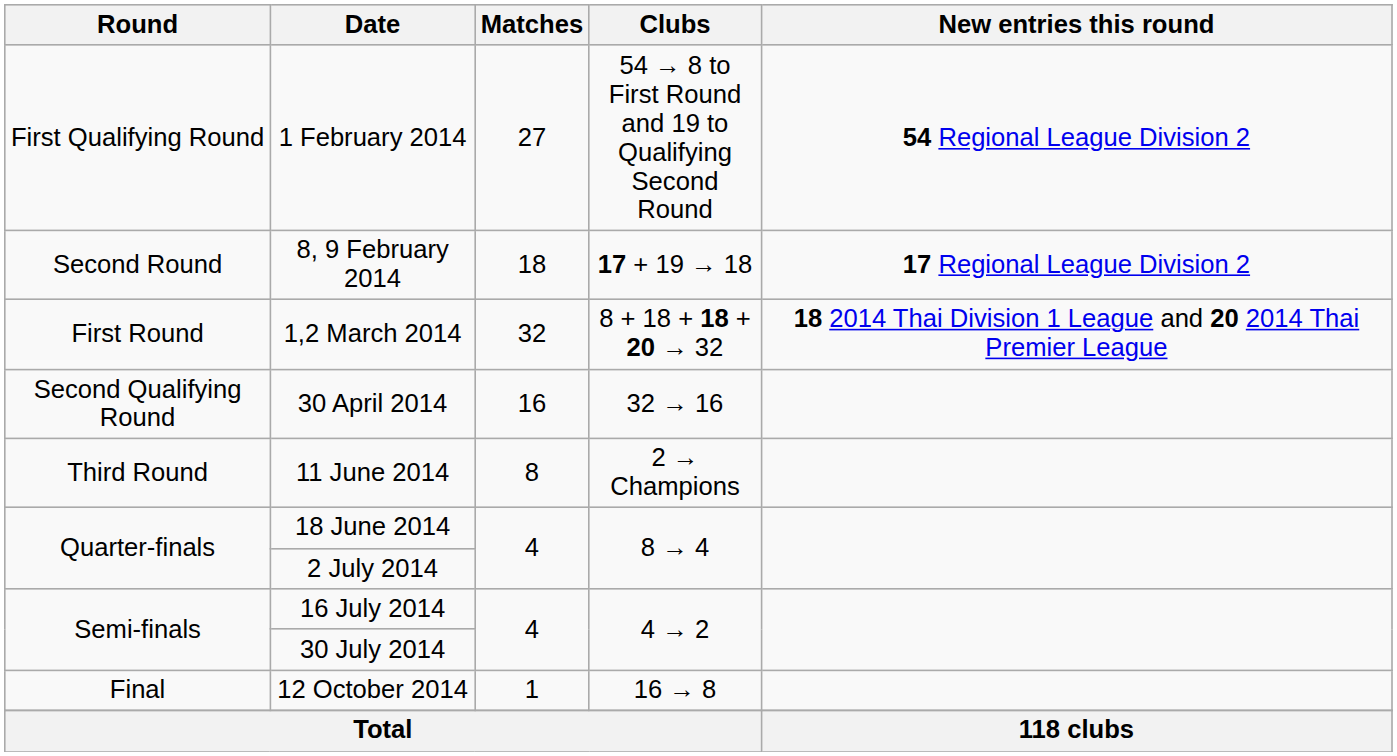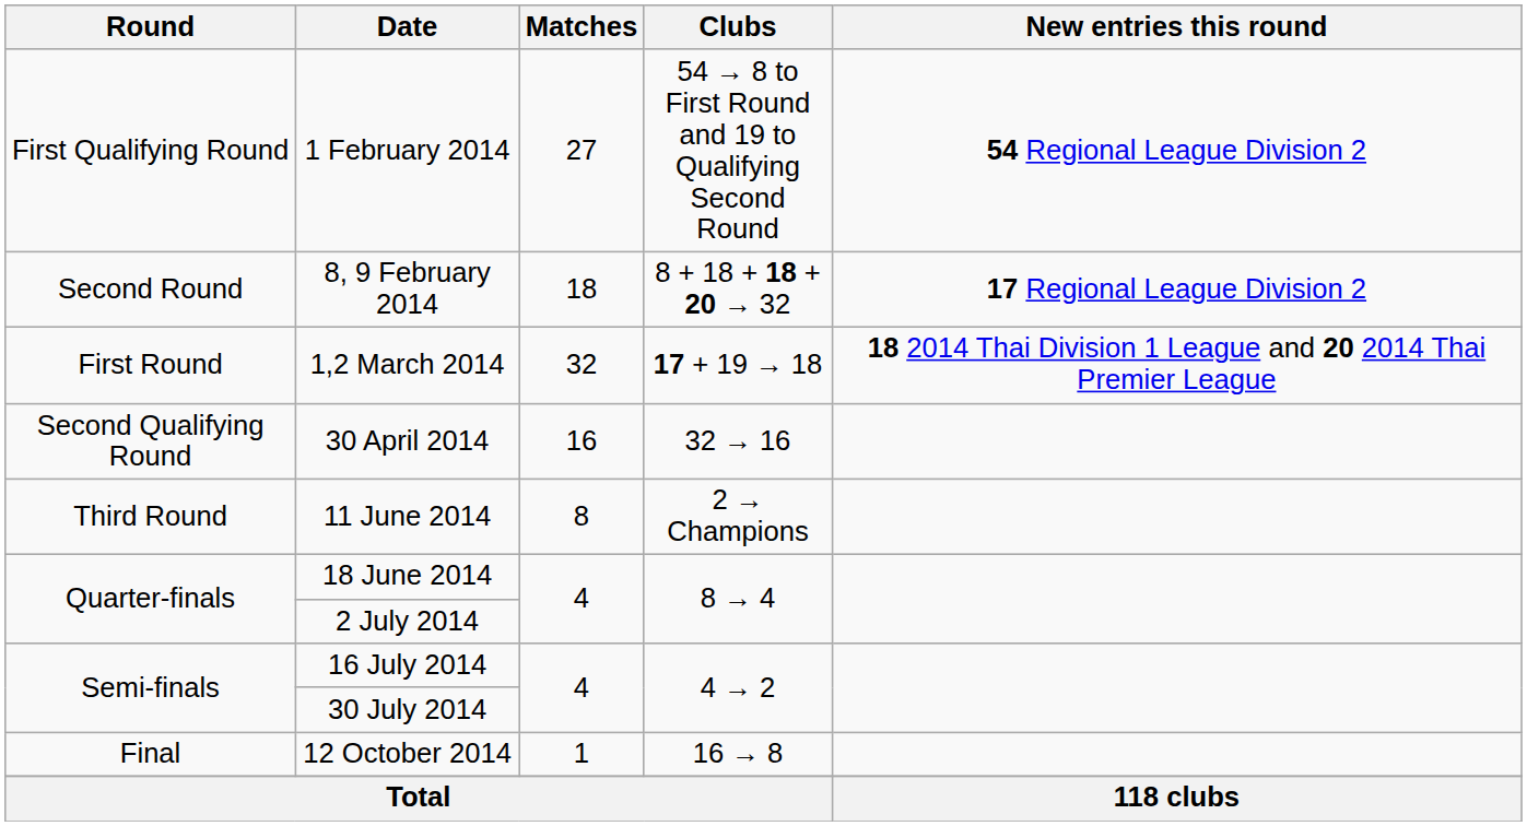 <table class="wikitable">
 <tr>
 <th>Round</th>
 <th>Date</th>
 <th>Matches</th>
 <th width=100>Clubs</th>
 <th>New entries this round</th>
 </tr>
 <tr align=center>
 <td>First Qualifying Round</td>
 <td>1 February 2014</td>
 <td>27</td>
 <td>54 → 8 to First Round and 19 to Qualifying Second Round</td>
 <td><strong>54</strong> <a href='#'>Regional League Division 2</a></td>
 </tr>
 <tr align=center>
 <td>Second Round</td>
 <td>8, 9 February 2014</td>
 <td>18</td>
-<td><strong>17</strong> + 19 → 18</td>
+<td>8 +  18 +  <strong>18</strong> + <strong>20</strong> → 32</td>
 <td><strong>17</strong> <a href='#'>Regional League Division 2</a></td>
 </tr>
 <tr align=center>
 <td>First Round</td>
 <td>1,2 March 2014</td>
 <td>32</td>
-<td>8 +  18 +  <strong>18</strong> + <strong>20</strong> → 32</td>
+<td><strong>17</strong> + 19 → 18</td>
 <td><strong>18</strong> <a href='#'>2014 Thai Division 1 League</a> and <strong>20</strong> <a href='#'>2014 Thai Premier League</a></td>
 </tr>
 <tr align=center>
 <td>Second Qualifying Round</td>
 <td>30 April 2014</td>
 <td>16</td>
 <td>32 → 16</td>
 <td></td>
 </tr>
 <tr align=center>
 <td>Third Round</td>
 <td>11 June 2014</td>
 <td>8</td>
 <td>2 → Champions</td>
 <td></td>
 </tr>
 <tr align=center>
 <td rowspan="2">Quarter-finals</td>
 <td>18 June 2014</td>
 <td rowspan="2" align="center">4</td>
 <td rowspan="2" align="center">8 → 4</td>
 <td rowspan="2" align="center"></td>
 </tr>
 <tr align=center>
 <td>2 July 2014</td>
 </tr>
 <tr align=center>
 <td rowspan="2">Semi-finals</td>
 <td>16 July 2014</td>
 <td rowspan="2" align="center">4</td>
 <td rowspan="2" align="center">4 → 2</td>
 <td rowspan="2" align="center"></td>
 </tr>
 <tr align=center>
 <td>30 July 2014</td>
 </tr>
 <tr align=center>
 <td>Final</td>
 <td>12 October 2014</td>
 <td>1</td>
 <td>16 → 8</td>
 <td></td>
 </tr>
 <tr align=left|>
 </tr>
 <tr>
 <th colspan=4>Total</th>
 <th>118 clubs</th>
 </tr>
 </table>
